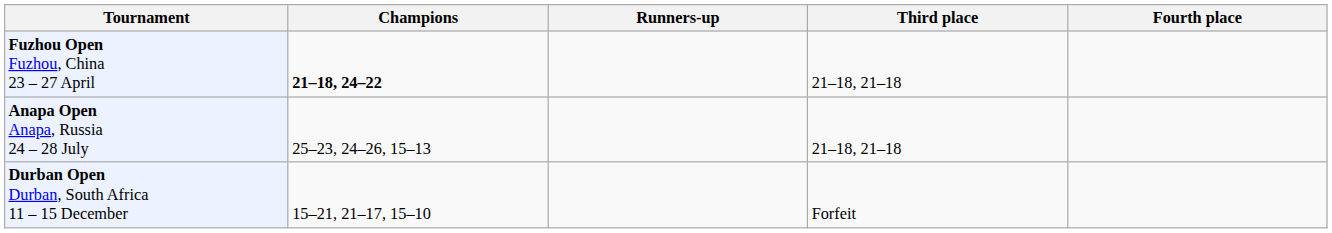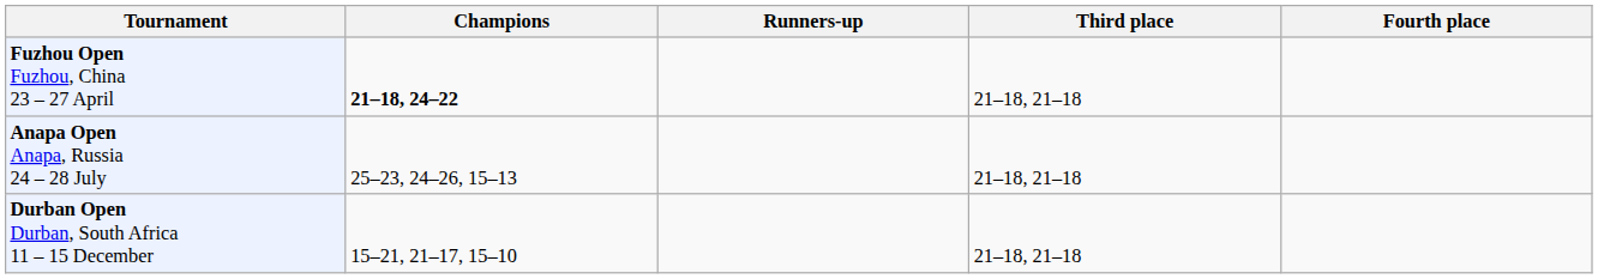 <table class=wikitable style=font-size:85%>
 <tr>
 <th width=230>Tournament</th>
 <th width=210>Champions</th>
 <th width=210>Runners-up</th>
 <th width=210>Third place</th>
 <th width=210>Fourth place</th>
 </tr>
 <tr valign=top>
 <td style="background:#ECF2FF;"><strong>Fuzhou Open</strong><br><a href='#'>Fuzhou</a>, China<br>23 – 27 April</td>
 <td><strong> <br>  <br> 21–18, 24–22</strong></td>
 <td><br> </td>
 <td><br> <br> 21–18, 21–18</td>
 <td><br> </td>
 </tr>
 <tr valign=top>
 <td style="background:#ECF2FF;"><strong>Anapa Open</strong><br><a href='#'>Anapa</a>, Russia<br>24 – 28 July</td>
 <td> <br>  <br> 25–23, 24–26, 15–13</td>
 <td><br> </td>
 <td><br> <br> 21–18, 21–18</td>
 <td><br> </td>
 </tr>
 <tr valign=top>
 <td style="background:#ECF2FF;"><strong>Durban Open</strong><br><a href='#'>Durban</a>, South Africa<br>11 – 15 December</td>
 <td> <br>  <br> 15–21, 21–17, 15–10</td>
 <td><br> </td>
-<td><br> <br>Forfeit</td>
+<td><br> <br> 21–18, 21–18</td>
 <td><br> </td>
 </tr>
 </table>
